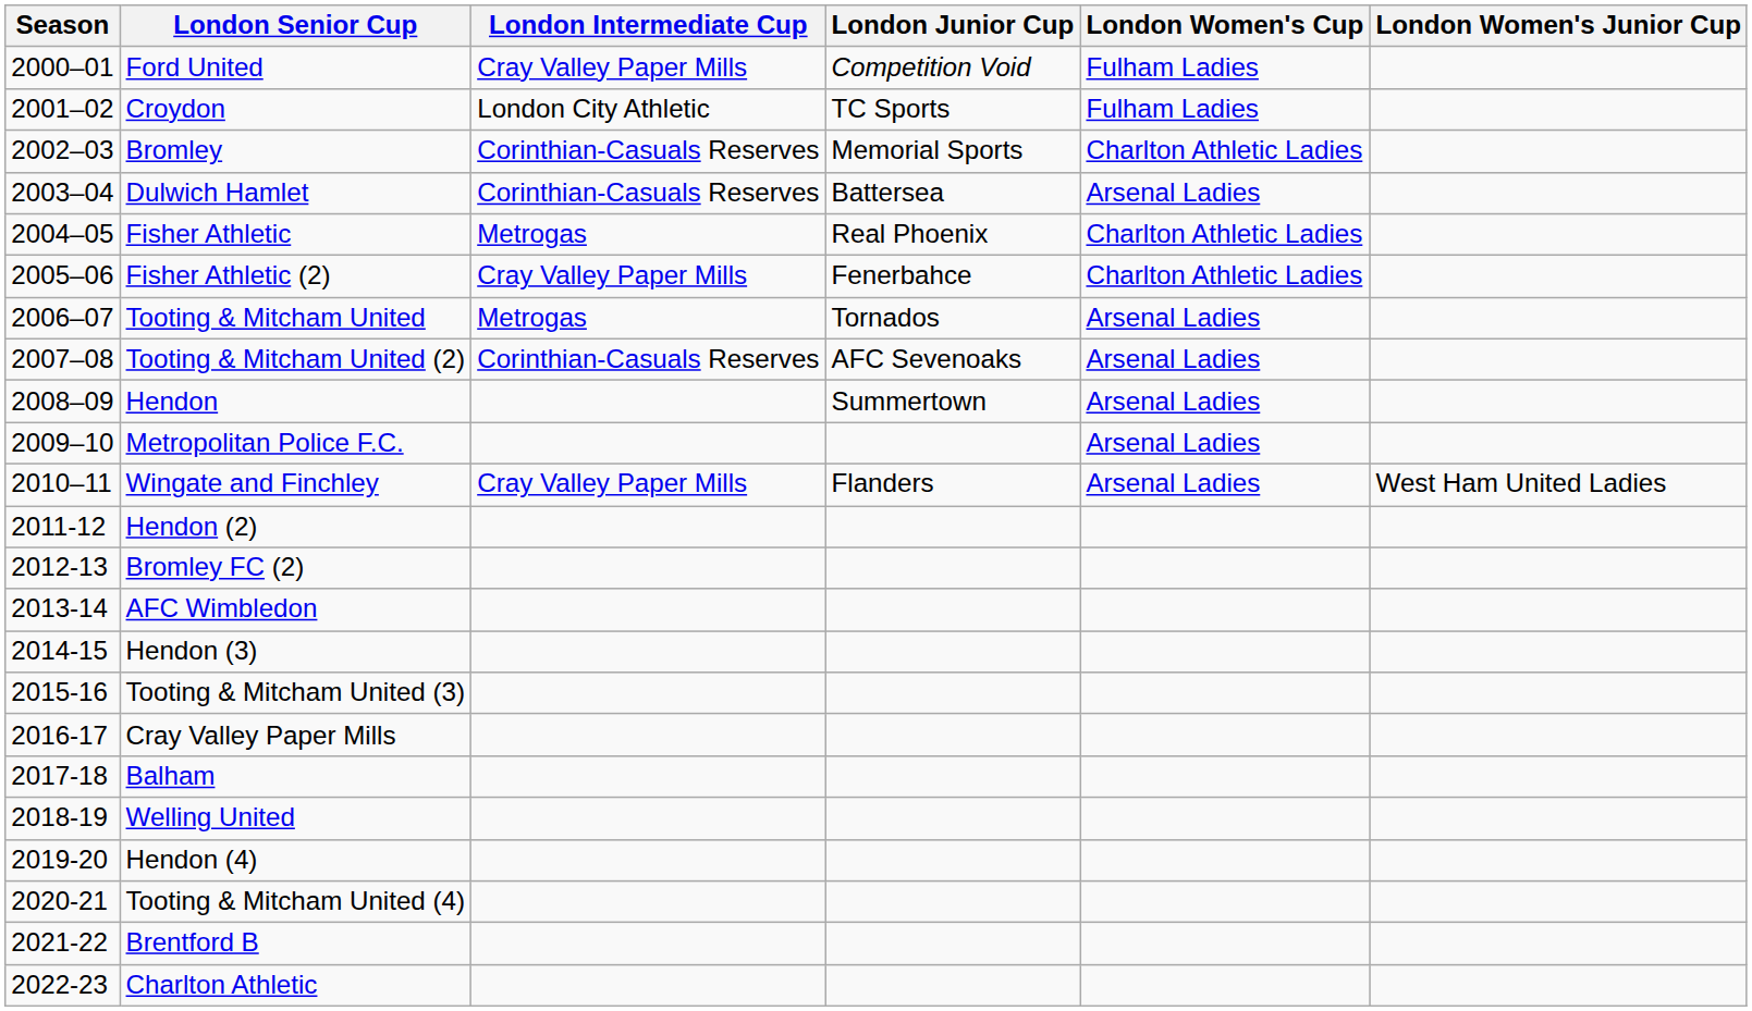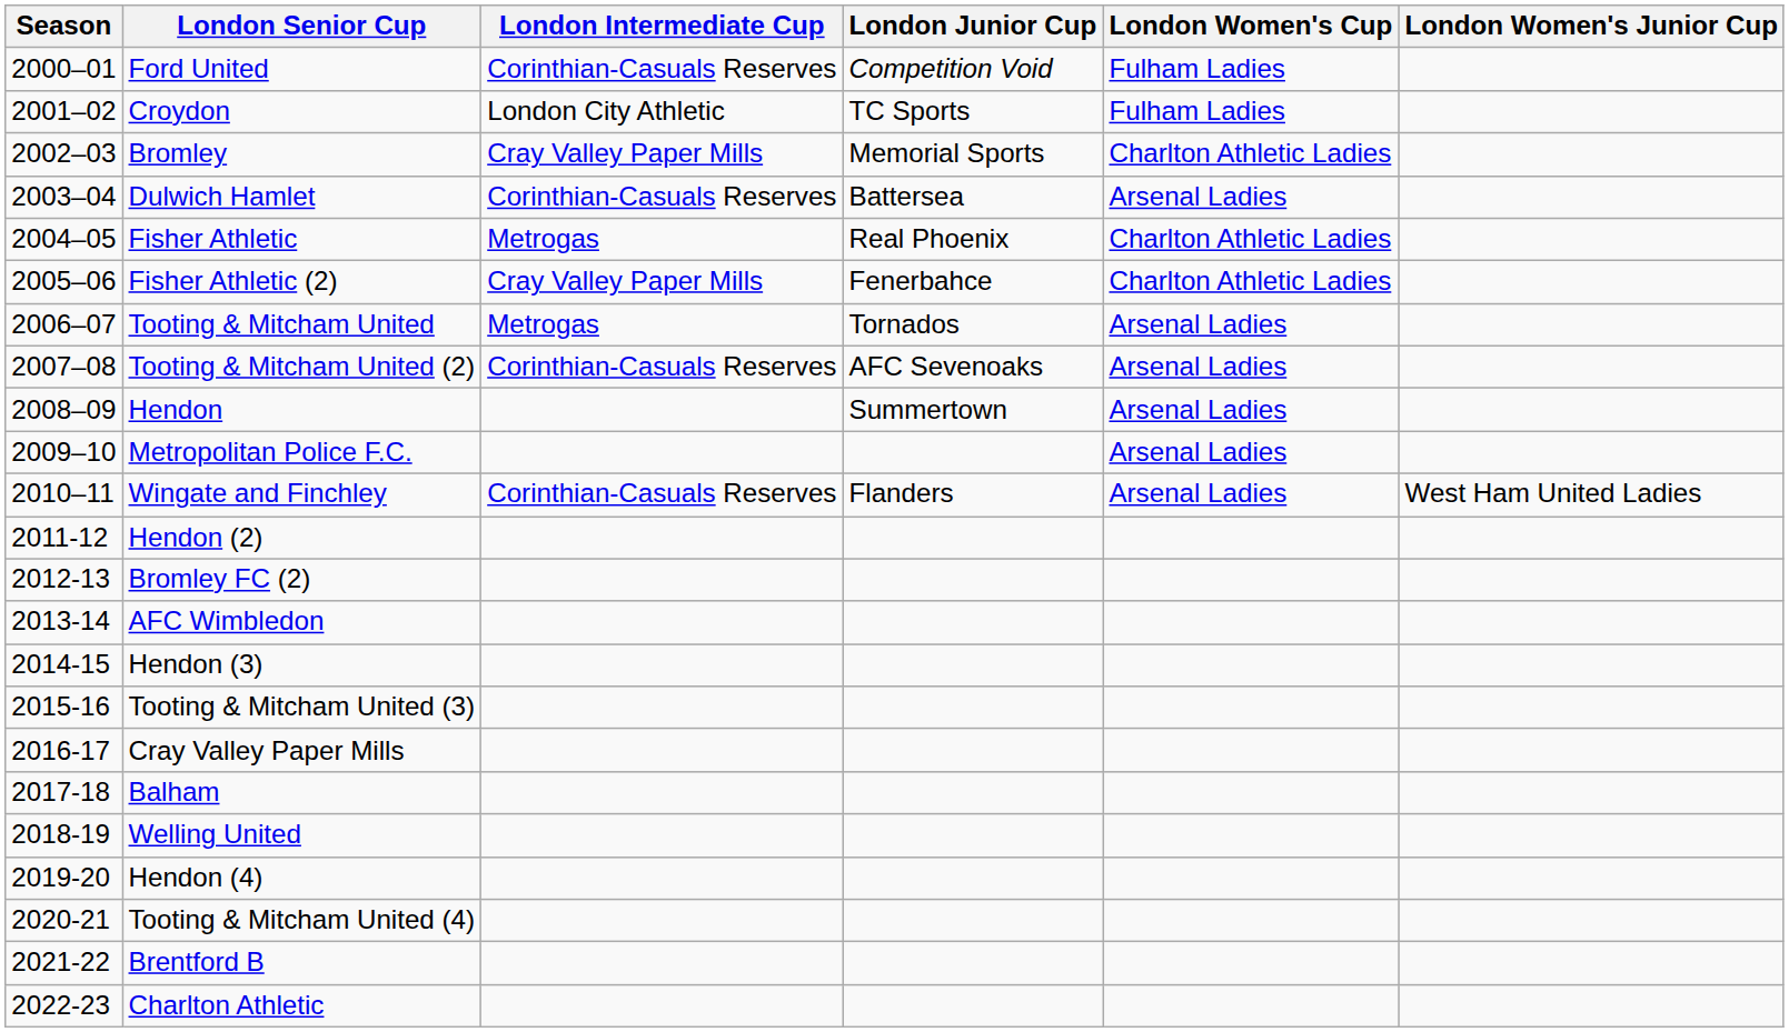 <table class="wikitable" style="textalign-center">
 <tr>
 <th>Season</th>
 <th><a href='#'>London Senior Cup</a></th>
 <th><a href='#'>London Intermediate Cup</a></th>
 <th>London Junior Cup</th>
 <th>London Women's Cup</th>
 <th>London Women's Junior Cup</th>
 </tr>
 <tr>
 <td>2000–01</td>
 <td><a href='#'>Ford United</a></td>
-<td><a href='#'>Cray Valley Paper Mills</a></td>
+<td><a href='#'>Corinthian-Casuals</a> Reserves</td>
 <td><em>Competition Void</em></td>
 <td><a href='#'>Fulham Ladies</a></td>
 <td></td>
 </tr>
 <tr>
 <td>2001–02</td>
 <td><a href='#'>Croydon</a></td>
 <td>London City Athletic</td>
 <td>TC Sports</td>
 <td><a href='#'>Fulham Ladies</a></td>
 <td></td>
 </tr>
 <tr>
 <td>2002–03</td>
 <td><a href='#'>Bromley</a></td>
-<td><a href='#'>Corinthian-Casuals</a> Reserves</td>
+<td><a href='#'>Cray Valley Paper Mills</a></td>
 <td>Memorial Sports</td>
 <td><a href='#'>Charlton Athletic Ladies</a></td>
 <td></td>
 </tr>
 <tr>
 <td>2003–04</td>
 <td><a href='#'>Dulwich Hamlet</a></td>
 <td><a href='#'>Corinthian-Casuals</a> Reserves</td>
 <td>Battersea</td>
 <td><a href='#'>Arsenal Ladies</a></td>
 <td></td>
 </tr>
 <tr>
 <td>2004–05</td>
 <td><a href='#'>Fisher Athletic</a></td>
 <td><a href='#'>Metrogas</a></td>
 <td>Real Phoenix</td>
 <td><a href='#'>Charlton Athletic Ladies</a></td>
 <td></td>
 </tr>
 <tr>
 <td>2005–06</td>
 <td><a href='#'>Fisher Athletic</a> (2)</td>
 <td><a href='#'>Cray Valley Paper Mills</a></td>
 <td>Fenerbahce</td>
 <td><a href='#'>Charlton Athletic Ladies</a></td>
 <td></td>
 </tr>
 <tr>
 <td>2006–07</td>
 <td><a href='#'>Tooting & Mitcham United</a></td>
 <td><a href='#'>Metrogas</a></td>
 <td>Tornados</td>
 <td><a href='#'>Arsenal Ladies</a></td>
 <td></td>
 </tr>
 <tr>
 <td>2007–08</td>
 <td><a href='#'>Tooting & Mitcham United</a> (2)</td>
 <td><a href='#'>Corinthian-Casuals</a> Reserves</td>
 <td>AFC Sevenoaks</td>
 <td><a href='#'>Arsenal Ladies</a></td>
 <td></td>
 </tr>
 <tr>
 <td>2008–09</td>
 <td><a href='#'>Hendon</a></td>
 <td></td>
 <td>Summertown</td>
 <td><a href='#'>Arsenal Ladies</a></td>
 <td></td>
 </tr>
 <tr>
 <td>2009–10</td>
 <td><a href='#'>Metropolitan Police F.C.</a></td>
 <td></td>
 <td></td>
 <td><a href='#'>Arsenal Ladies</a></td>
 <td></td>
 </tr>
 <tr>
 <td>2010–11</td>
 <td><a href='#'>Wingate and Finchley</a></td>
-<td><a href='#'>Cray Valley Paper Mills</a></td>
+<td><a href='#'>Corinthian-Casuals</a> Reserves</td>
 <td>Flanders</td>
 <td><a href='#'>Arsenal Ladies</a></td>
 <td>West Ham United Ladies</td>
 </tr>
 <tr>
 <td>2011-12</td>
 <td><a href='#'>Hendon</a> (2)</td>
 <td></td>
 <td></td>
 <td></td>
 <td></td>
 </tr>
 <tr>
 <td>2012-13</td>
 <td><a href='#'>Bromley FC</a> (2)</td>
 <td></td>
 <td></td>
 <td></td>
 <td></td>
 </tr>
 <tr>
 <td>2013-14</td>
 <td><a href='#'>AFC Wimbledon</a></td>
 <td></td>
 <td></td>
 <td></td>
 <td></td>
 </tr>
 <tr>
 <td>2014-15</td>
 <td>Hendon (3)</td>
 <td></td>
 <td></td>
 <td></td>
 <td></td>
 </tr>
 <tr>
 <td>2015-16</td>
 <td>Tooting & Mitcham United (3)</td>
 <td></td>
 <td></td>
 <td></td>
 <td></td>
 </tr>
 <tr>
 <td>2016-17</td>
 <td>Cray Valley Paper Mills</td>
 <td></td>
 <td></td>
 <td></td>
 <td></td>
 </tr>
 <tr>
 <td>2017-18</td>
 <td><a href='#'>Balham</a></td>
 <td></td>
 <td></td>
 <td></td>
 <td></td>
 </tr>
 <tr>
 <td>2018-19</td>
 <td><a href='#'>Welling United</a></td>
 <td></td>
 <td></td>
 <td></td>
 <td></td>
 </tr>
 <tr>
 <td>2019-20</td>
 <td>Hendon (4)</td>
 <td></td>
 <td></td>
 <td></td>
 <td></td>
 </tr>
 <tr>
 <td>2020-21</td>
 <td>Tooting & Mitcham United (4)</td>
 <td></td>
 <td></td>
 <td></td>
 <td></td>
 </tr>
 <tr>
 <td>2021-22</td>
 <td><a href='#'>Brentford B</a></td>
 <td></td>
 <td></td>
 <td></td>
 <td></td>
 </tr>
 <tr>
 <td>2022-23</td>
 <td><a href='#'>Charlton Athletic</a></td>
 <td></td>
 <td></td>
 <td></td>
 <td></td>
 </tr>
 </table>
